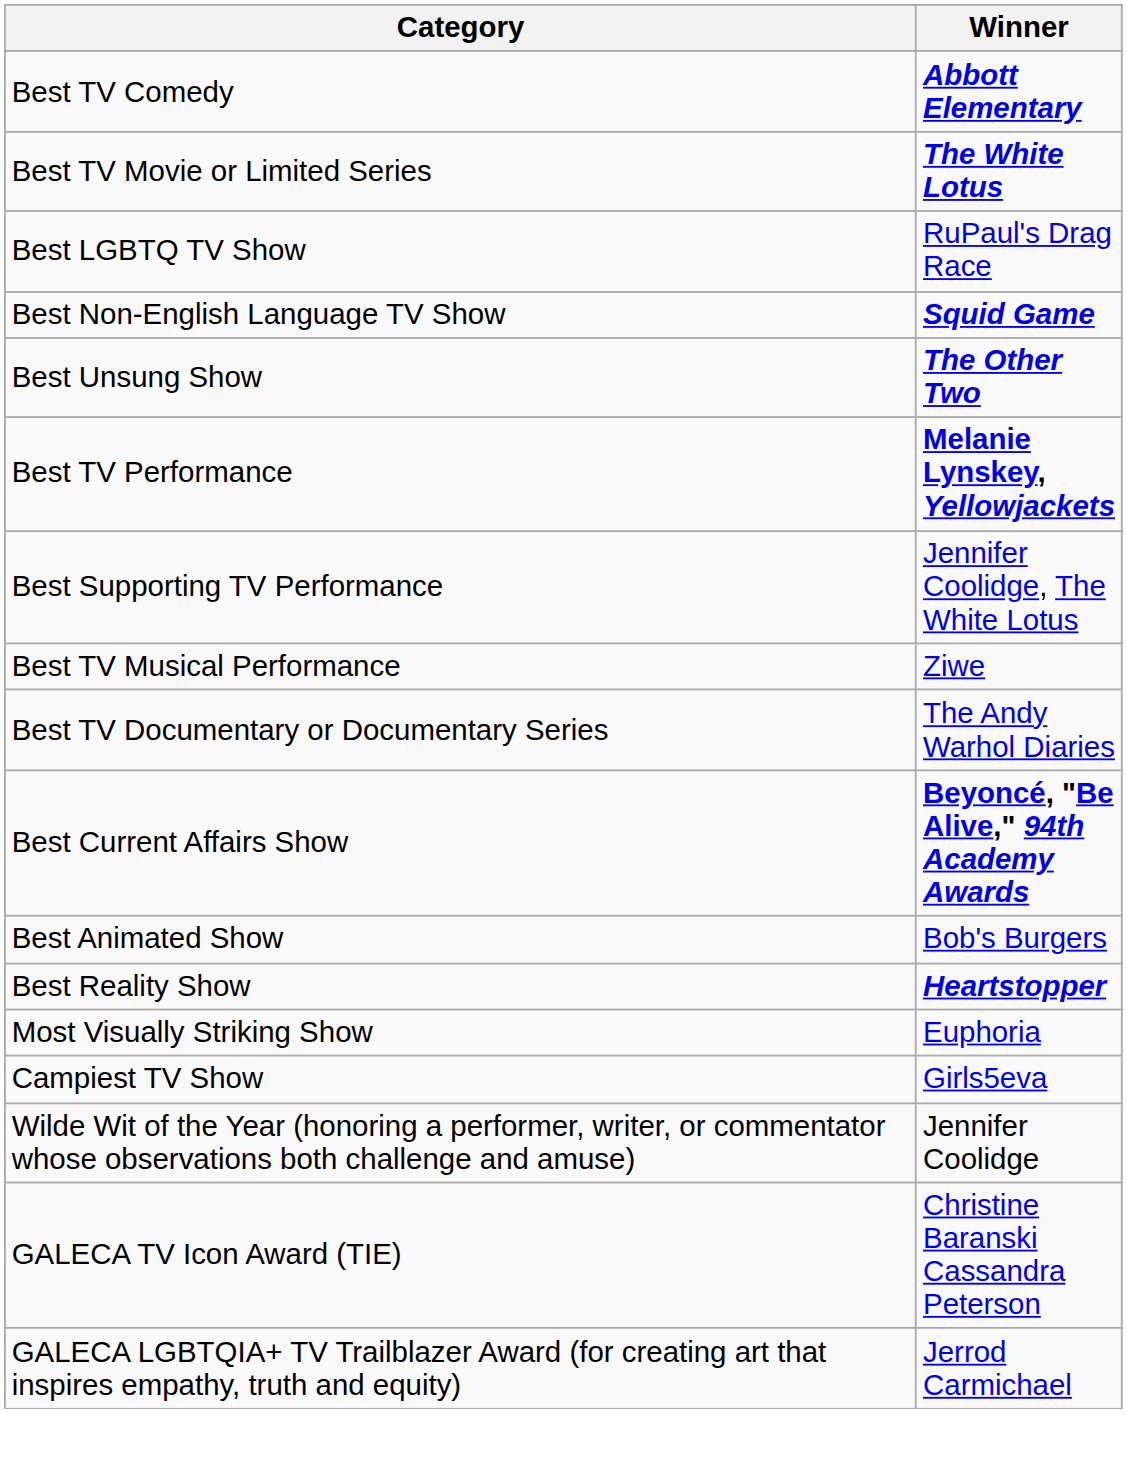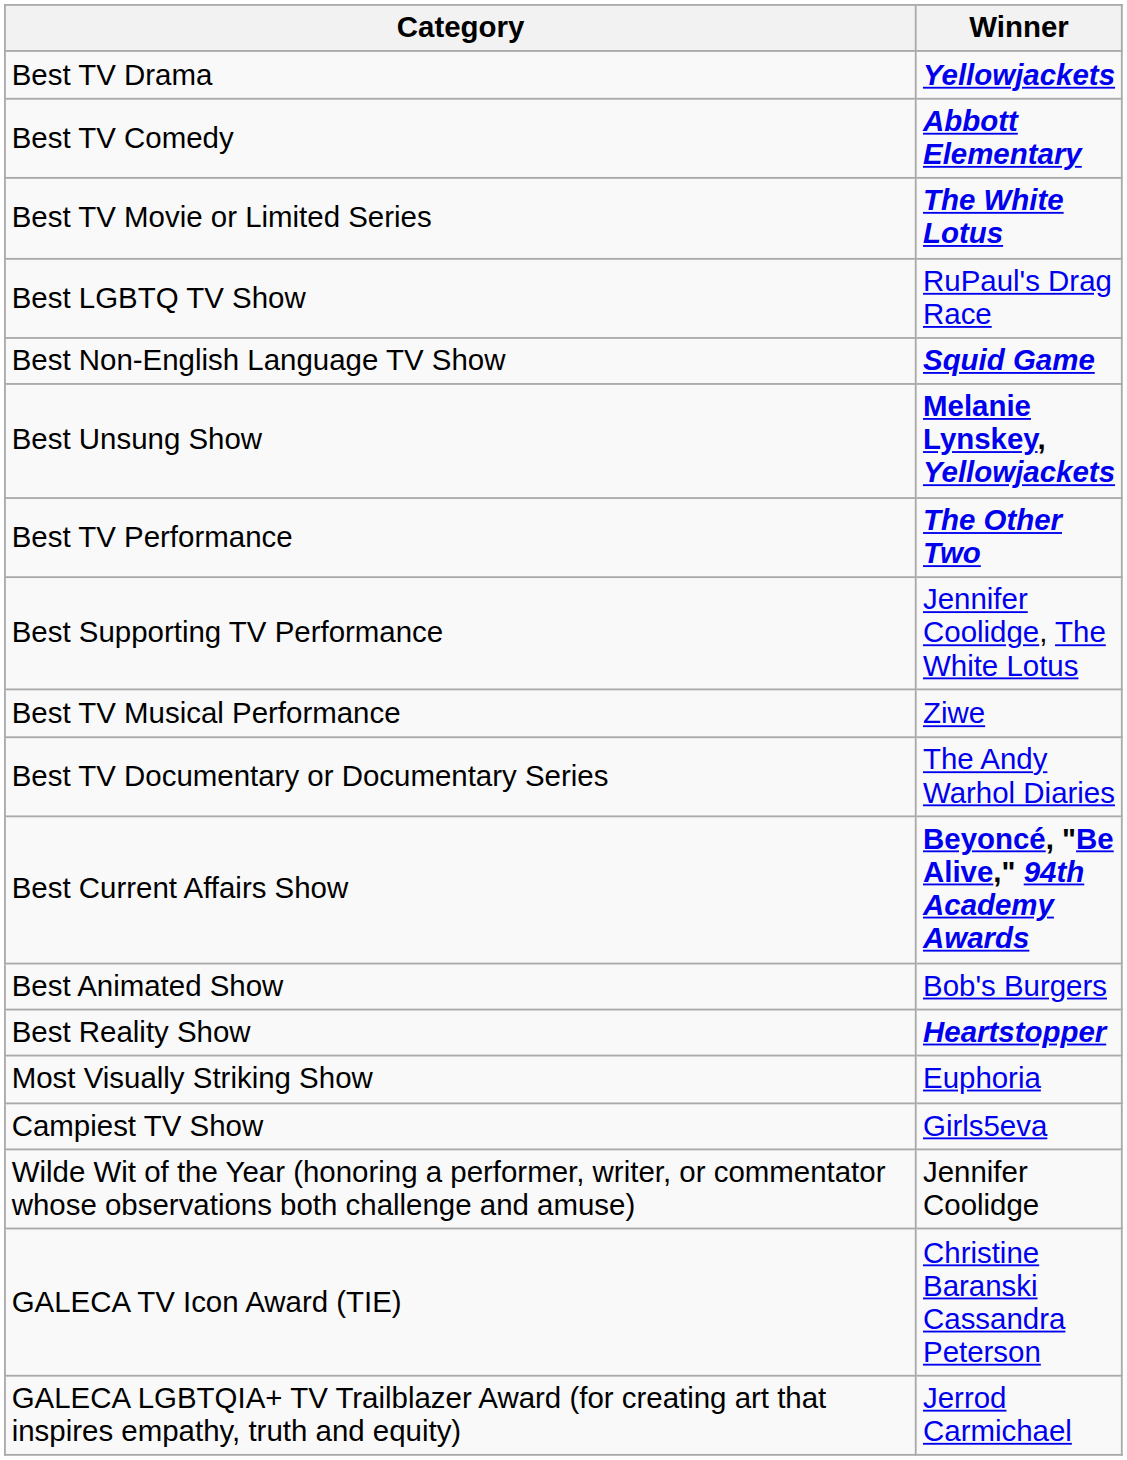 <table class="wikitable">
 <tr>
 <th width="500">Category</th>
 <th>Winner</th>
+</tr>
+<tr>
+<td>Best TV Drama</td>
+<td><strong><em><a href='#'>Yellowjackets</a></em></strong></td>
 </tr>
 <tr>
 <td>Best TV Comedy</td>
 <td><strong><em><a href='#'>Abbott Elementary</a></em></strong></td>
 </tr>
 <tr>
 <td>Best TV Movie or Limited Series</td>
 <td><strong><em><a href='#'>The White Lotus</a></em></strong></td>
 </tr>
 <tr>
 <td>Best LGBTQ TV Show</td>
 <td></em></strong><a href='#'>RuPaul's Drag Race</a><strong><em></td>
 </tr>
 <tr>
 <td>Best Non-English Language TV Show</td>
 <td><strong><em><a href='#'>Squid Game</a></em></strong></td>
 </tr>
 <tr>
 <td>Best Unsung Show</td>
-<td><strong><em><a href='#'>The Other Two</a></em></strong></td>
+<td><strong><a href='#'>Melanie Lynskey</a>, <em><a href='#'>Yellowjackets</a><strong><em></td>
 </tr>
 <tr>
 <td>Best TV Performance</td>
-<td><strong><a href='#'>Melanie Lynskey</a>, <em><a href='#'>Yellowjackets</a><strong><em></td>
+<td><strong><em><a href='#'>The Other Two</a></em></strong></td>
 </tr>
 <tr>
 <td>Best Supporting TV Performance</td>
 <td></strong><a href='#'>Jennifer Coolidge</a>, </em><a href='#'>The White Lotus</a></em></strong></td>
 </tr>
 <tr>
 <td>Best TV Musical Performance</td>
 <td></em></strong><a href='#'>Ziwe</a><strong><em></td>
 </tr>
 <tr>
 <td>Best TV Documentary or Documentary Series</td>
 <td></em></strong><a href='#'>The Andy Warhol Diaries</a><strong><em></td>
 </tr>
 <tr>
 <td>Best Current Affairs Show</td>
 <td><strong><a href='#'>Beyoncé</a>, "<a href='#'>Be Alive</a>," <em><a href='#'>94th Academy Awards</a><strong><em></td>
 </tr>
 <tr>
 <td>Best Animated Show</td>
 <td></em></strong><a href='#'>Bob's Burgers</a><strong><em></td>
 </tr>
 <tr>
 <td>Best Reality Show</td>
 <td><strong><em><a href='#'>Heartstopper</a></em></strong></td>
 </tr>
 <tr>
 <td>Most Visually Striking Show</td>
 <td></em></strong><a href='#'>Euphoria</a><strong><em></td>
 </tr>
 <tr>
 <td>Campiest TV Show</td>
 <td></em></strong><a href='#'>Girls5eva</a><strong><em></td>
 </tr>
 <tr>
 <td>Wilde Wit of the Year (honoring a performer, writer, or commentator whose observations both challenge and amuse)</td>
 <td></strong>Jennifer Coolidge<strong></td>
 </tr>
 <tr>
 <td>GALECA TV Icon Award (TIE)</td>
 <td></strong><a href='#'>Christine Baranski</a><strong>  <br> </strong><a href='#'>Cassandra Peterson</a><strong></td>
 </tr>
 <tr>
 <td>GALECA LGBTQIA+ TV Trailblazer Award (for creating art that inspires empathy, truth and equity)</td>
 <td></strong><a href='#'>Jerrod Carmichael</a><strong></td>
 </tr>
 </table>
